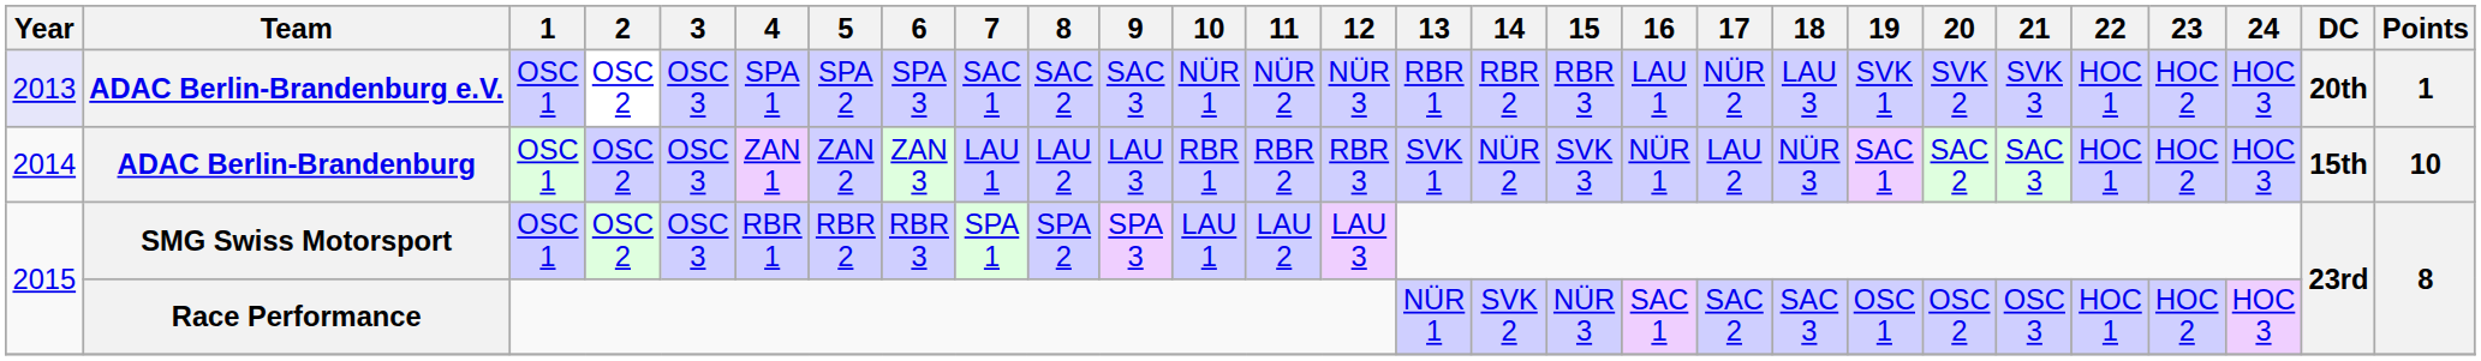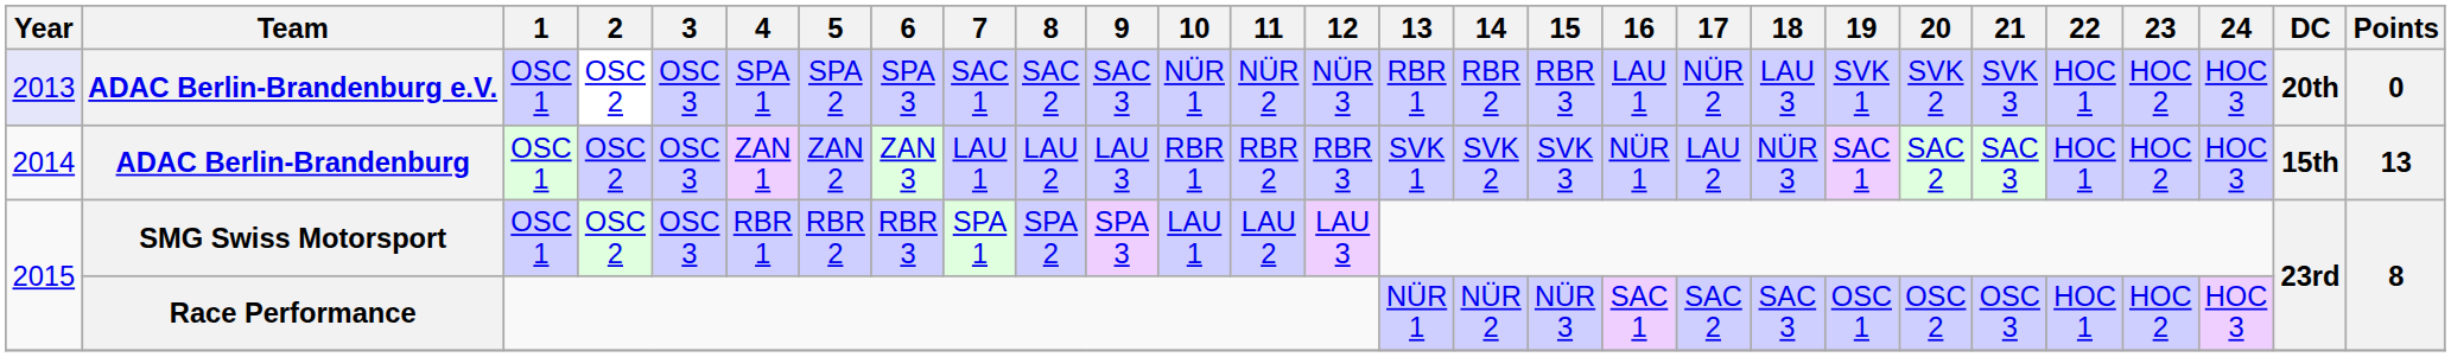 <table class="wikitable" style="text-align:center; font-size:85%">
 <tr>
 <th>Year</th>
 <th>Team</th>
 <th>1</th>
 <th>2</th>
 <th>3</th>
 <th>4</th>
 <th>5</th>
 <th>6</th>
 <th>7</th>
 <th>8</th>
 <th>9</th>
 <th>10</th>
 <th>11</th>
 <th>12</th>
 <th>13</th>
 <th>14</th>
 <th>15</th>
 <th>16</th>
 <th>17</th>
 <th>18</th>
 <th>19</th>
 <th>20</th>
 <th>21</th>
 <th>22</th>
 <th>23</th>
 <th>24</th>
 <th>DC</th>
 <th>Points</th>
 </tr>
 <tr>
 <td style="background: lavender;"><a href='#'>2013</a></td>
 <th nowrap><a href='#'>ADAC Berlin-Brandenburg e.V.</a></th>
 <td style="background:#CFCFFF;"><a href='#'>OSC<br>1</a><br></td>
 <td style="background:#FFFFFF;"><a href='#'>OSC<br>2</a><br></td>
 <td style="background:#CFCFFF;"><a href='#'>OSC<br>3</a><br></td>
 <td style="background:#CFCFFF;"><a href='#'>SPA<br>1</a><br></td>
 <td style="background:#CFCFFF;"><a href='#'>SPA<br>2</a><br></td>
 <td style="background:#CFCFFF;"><a href='#'>SPA<br>3</a><br></td>
 <td style="background:#CFCFFF;"><a href='#'>SAC<br>1</a><br></td>
 <td style="background:#CFCFFF;"><a href='#'>SAC<br>2</a><br></td>
 <td style="background:#CFCFFF;"><a href='#'>SAC<br>3</a><br></td>
 <td style="background:#CFCFFF;"><a href='#'>NÜR<br>1</a><br></td>
 <td style="background:#CFCFFF;"><a href='#'>NÜR<br>2</a><br></td>
 <td style="background:#CFCFFF;"><a href='#'>NÜR<br>3</a><br></td>
 <td style="background:#CFCFFF;"><a href='#'>RBR<br>1</a><br></td>
 <td style="background:#CFCFFF;"><a href='#'>RBR<br>2</a><br></td>
 <td style="background:#CFCFFF;"><a href='#'>RBR<br>3</a><br></td>
 <td style="background:#CFCFFF;"><a href='#'>LAU<br>1</a><br></td>
 <td style="background:#CFCFFF;"><a href='#'>NÜR<br>2</a><br></td>
 <td style="background:#CFCFFF;"><a href='#'>LAU<br>3</a><br></td>
 <td style="background:#CFCFFF;"><a href='#'>SVK<br>1</a><br></td>
 <td style="background:#CFCFFF;"><a href='#'>SVK<br>2</a><br></td>
 <td style="background:#CFCFFF;"><a href='#'>SVK<br>3</a><br></td>
 <td style="background:#CFCFFF;"><a href='#'>HOC<br>1</a><br></td>
 <td style="background:#CFCFFF;"><a href='#'>HOC<br>2</a><br></td>
 <td style="background:#CFCFFF;"><a href='#'>HOC<br>3</a><br></td>
 <th>20th</th>
-<th>1</th>
+<th>0</th>
 </tr>
 <tr>
 <td><a href='#'>2014</a></td>
 <th nowrap><a href='#'>ADAC Berlin-Brandenburg</a></th>
 <td style="background:#DFFFDF;"><a href='#'>OSC<br>1</a><br></td>
 <td style="background:#CFCFFF;"><a href='#'>OSC<br>2</a><br></td>
 <td style="background:#CFCFFF;"><a href='#'>OSC<br>3</a><br></td>
 <td style="background:#EFCFFF;"><a href='#'>ZAN<br>1</a><br></td>
 <td style="background:#CFCFFF;"><a href='#'>ZAN<br>2</a><br></td>
 <td style="background:#DFFFDF;"><a href='#'>ZAN<br>3</a><br></td>
 <td style="background:#CFCFFF;"><a href='#'>LAU<br>1</a><br></td>
 <td style="background:#CFCFFF;"><a href='#'>LAU<br>2</a><br></td>
 <td style="background:#CFCFFF;"><a href='#'>LAU<br>3</a><br></td>
 <td style="background:#CFCFFF;"><a href='#'>RBR<br>1</a><br></td>
 <td style="background:#CFCFFF;"><a href='#'>RBR<br>2</a><br></td>
 <td style="background:#CFCFFF;"><a href='#'>RBR<br>3</a><br></td>
 <td style="background:#CFCFFF;"><a href='#'>SVK<br>1</a><br></td>
-<td style="background:#CFCFFF"><a href='#'>NÜR<br>2</a><br></td>
+<td style="background:#CFCFFF;"><a href='#'>SVK<br>2</a><br></td>
 <td style="background:#CFCFFF;"><a href='#'>SVK<br>3</a><br></td>
 <td style="background:#CFCFFF;"><a href='#'>NÜR<br>1</a><br></td>
 <td style="background:#CFCFFF;"><a href='#'>LAU<br>2</a><br></td>
 <td style="background:#CFCFFF;"><a href='#'>NÜR<br>3</a><br></td>
 <td style="background:#EFCFFF;"><a href='#'>SAC<br>1</a><br></td>
 <td style="background:#DFFFDF;"><a href='#'>SAC<br>2</a><br></td>
 <td style="background:#DFFFDF;"><a href='#'>SAC<br>3</a><br></td>
 <td style="background:#CFCFFF;"><a href='#'>HOC<br>1</a><br></td>
 <td style="background:#CFCFFF;"><a href='#'>HOC<br>2</a><br></td>
 <td style="background:#CFCFFF;"><a href='#'>HOC<br>3</a><br></td>
 <th>15th</th>
-<th>10</th>
+<th>13</th>
 </tr>
 <tr>
 <td rowspan=2><a href='#'>2015</a></td>
 <th nowrap>SMG Swiss Motorsport</th>
 <td style="background:#CFCFFF"><a href='#'>OSC<br>1</a><br></td>
 <td style="background:#DFFFDF"><a href='#'>OSC<br>2</a><br></td>
 <td style="background:#CFCFFF"><a href='#'>OSC<br>3</a><br></td>
 <td style="background:#CFCFFF"><a href='#'>RBR<br>1</a><br></td>
 <td style="background:#CFCFFF"><a href='#'>RBR<br>2</a><br></td>
 <td style="background:#CFCFFF"><a href='#'>RBR<br>3</a><br></td>
 <td style="background:#DFFFDF"><a href='#'>SPA<br>1</a><br></td>
 <td style="background:#CFCFFF"><a href='#'>SPA<br>2</a><br></td>
 <td style="background:#EFCFFF"><a href='#'>SPA<br>3</a><br></td>
 <td style="background:#CFCFFF"><a href='#'>LAU<br>1</a><br></td>
 <td style="background:#CFCFFF"><a href='#'>LAU<br>2</a><br></td>
 <td style="background:#EFCFFF"><a href='#'>LAU<br>3</a><br></td>
 <td colspan=12></td>
 <th rowspan=2>23rd</th>
 <th rowspan=2>8</th>
 </tr>
 <tr>
 <th nowrap>Race Performance</th>
 <td colspan=12></td>
 <td style="background:#CFCFFF"><a href='#'>NÜR<br>1</a><br></td>
-<td style="background:#CFCFFF;"><a href='#'>SVK<br>2</a><br></td>
+<td style="background:#CFCFFF"><a href='#'>NÜR<br>2</a><br></td>
 <td style="background:#CFCFFF"><a href='#'>NÜR<br>3</a><br></td>
 <td style="background:#EFCFFF"><a href='#'>SAC<br>1</a><br></td>
 <td style="background:#CFCFFF"><a href='#'>SAC<br>2</a><br></td>
 <td style="background:#CFCFFF"><a href='#'>SAC<br>3</a><br></td>
 <td style="background:#CFCFFF"><a href='#'>OSC<br>1</a><br></td>
 <td style="background:#CFCFFF"><a href='#'>OSC<br>2</a><br></td>
 <td style="background:#CFCFFF"><a href='#'>OSC<br>3</a><br></td>
 <td style="background:#CFCFFF"><a href='#'>HOC<br>1</a><br></td>
 <td style="background:#CFCFFF"><a href='#'>HOC<br>2</a><br></td>
 <td style="background:#EFCFFF"><a href='#'>HOC<br>3</a><br></td>
 </tr>
 <tr>
 </tr>
 </table>
